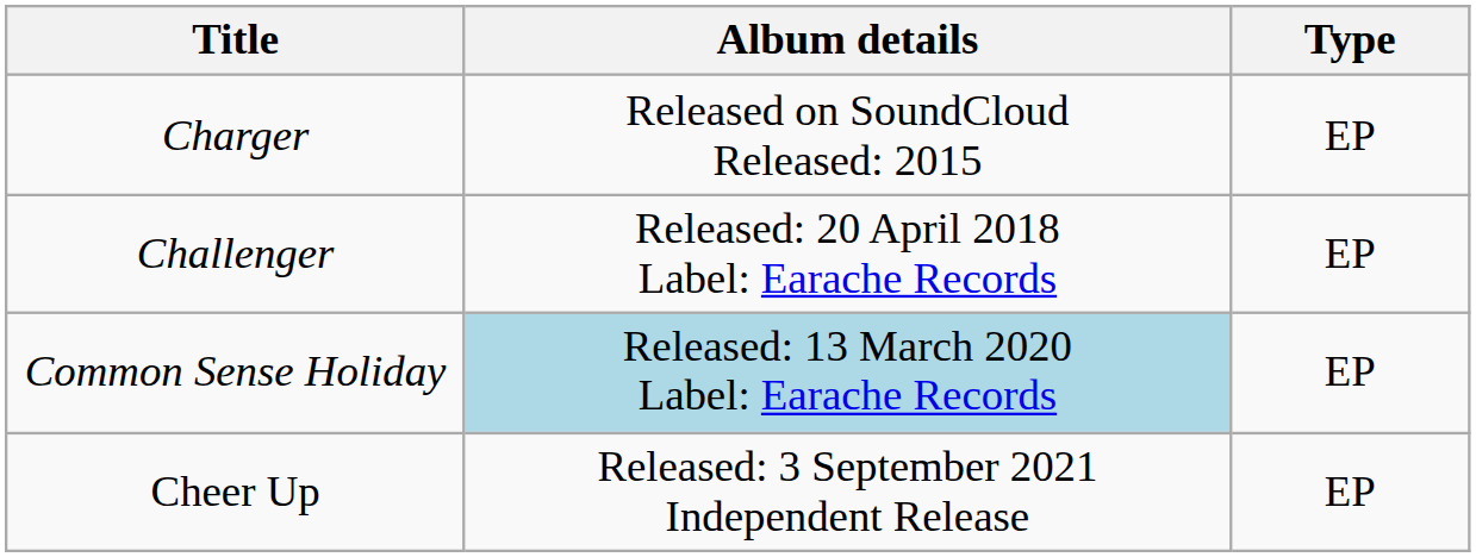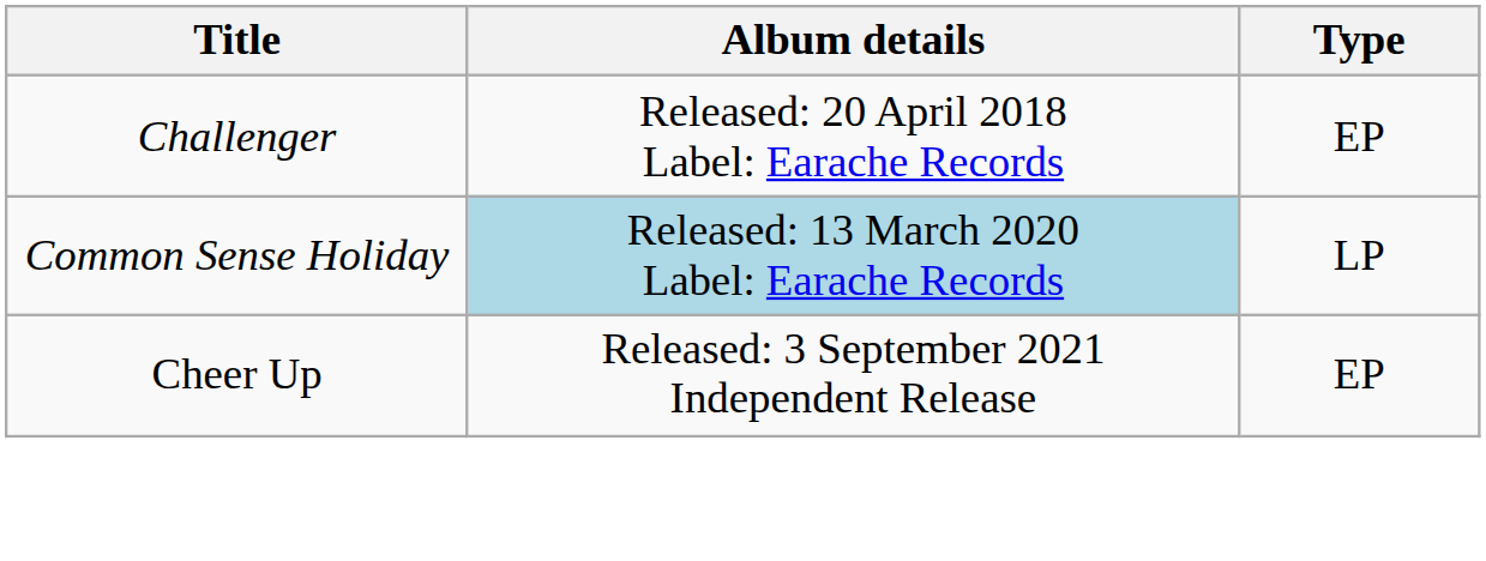 <table class="wikitable plainrowheaders" style="text-align:center;">
 <tr>
 <th scope="col" style="width:10em;">Title</th>
 <th scope="col" style="width:17em;">Album details</th>
 <th scope="col" style="width:5em;">Type</th>
-</tr>
-<tr>
-<td scope="row"><em>Charger</em></td>
-<td>Released on SoundCloud<br>Released: 2015</td>
-<td>EP</td>
 </tr>
 <tr>
 <td scope="row"><em>Challenger</em></td>
 <td>Released: 20 April 2018<br>Label: <a href='#'>Earache Records</a></td>
 <td>EP</td>
 </tr>
 <tr>
 <td><em>Common Sense Holiday</em></td>
 <td style="background: lightblue;">Released: 13 March 2020<br>Label: <a href='#'>Earache Records</a></td>
-<td>EP</td>
+<td>LP</td>
 </tr>
 <tr>
 <td>Cheer Up</td>
 <td>Released: 3 September 2021<br>Independent Release</td>
 <td>EP</td>
 </tr>
 </table>
